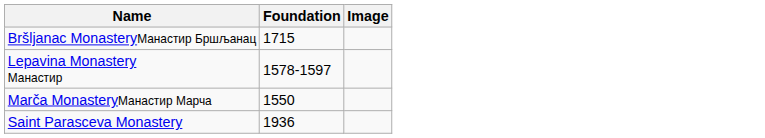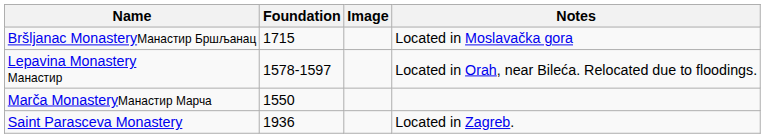 <table class="wikitable" style="font-size:95%;">
 <tr>
 <th>Name</th>
 <th>Foundation</th>
 <th>Image</th>
+<th>Notes</th>
 </tr>
 <tr>
 <td><a href='#'>Bršljanac Monastery</a><small>Манастир Бршљанац</small></td>
 <td>1715</td>
 <td></td>
+<td>Located in <a href='#'>Moslavačka gora</a></td>
 </tr>
 <tr>
 <td><a href='#'>Lepavina Monastery</a><br><small>Манастир</small> </td>
 <td>1578-1597</td>
 <td></td>
+<td>Located in <a href='#'>Orah</a>, near Bileća. Relocated due to floodings.</td>
 </tr>
 <tr>
 <td><a href='#'>Marča Monastery</a><small>Манастир Марча</small></td>
 <td>1550</td>
+<td></td>
 <td></td>
 </tr>
 <tr>
 <td><a href='#'>Saint Parasceva Monastery</a><br></td>
 <td>1936</td>
 <td></td>
+<td>Located in <a href='#'>Zagreb</a>.</td>
 </tr>
 </table>
